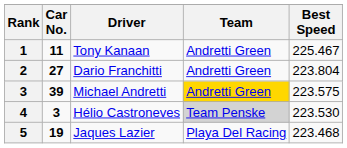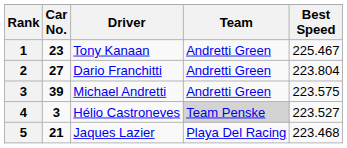 <table class="wikitable" style="font-size:95%;">
 <tr>
 </tr>
 <tr>
 <th>Rank</th>
 <th>Car<br>No.</th>
 <th>Driver</th>
 <th>Team</th>
 <th>Best<br>Speed</th>
 </tr>
 <tr>
 <th>1</th>
-<td style="text-align:center"><strong>11</strong></td>
+<td style="text-align:center"><strong>23</strong></td>
 <td> <a href='#'>Tony Kanaan</a></td>
 <td><a href='#'>Andretti Green</a></td>
 <td align=center>225.467</td>
 </tr>
 <tr>
 <th>2</th>
 <td style="text-align:center"><strong>27</strong></td>
 <td> <a href='#'>Dario Franchitti</a></td>
 <td><a href='#'>Andretti Green</a></td>
 <td align=center>223.804</td>
 </tr>
 <tr>
 <th>3</th>
 <td style="text-align:center"><strong>39</strong></td>
 <td> <a href='#'>Michael Andretti</a></td>
-<td style="background: gold;"><a href='#'>Andretti Green</a></td>
+<td><a href='#'>Andretti Green</a></td>
 <td align=center>223.575</td>
 </tr>
 <tr>
 <th>4</th>
 <td style="text-align:center"><strong>3</strong></td>
 <td> <a href='#'>Hélio Castroneves</a></td>
 <td style="background: lightgrey;"><a href='#'>Team Penske</a></td>
-<td align=center>223.530</td>
+<td align=center>223.527</td>
 </tr>
 <tr>
 <th>5</th>
-<td style="text-align:center"><strong>19</strong></td>
+<td style="text-align:center"><strong>21</strong></td>
 <td> <a href='#'>Jaques Lazier</a></td>
 <td><a href='#'>Playa Del Racing</a></td>
 <td align=center>223.468</td>
 </tr>
 </table>
